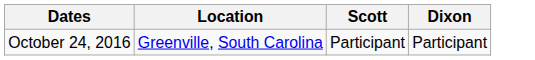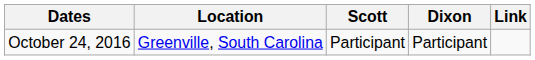 <table class="wikitable" style="text-align:center">
 <tr>
 <th>Dates</th>
 <th>Location</th>
 <th>Scott</th>
 <th>Dixon</th>
+<th>Link</th>
 </tr>
 <tr>
 <td>October 24, 2016</td>
 <td><a href='#'>Greenville</a>, <a href='#'>South Carolina</a></td>
 <td>Participant</td>
 <td>Participant</td>
+<td align=left></td>
 </tr>
 </table>
